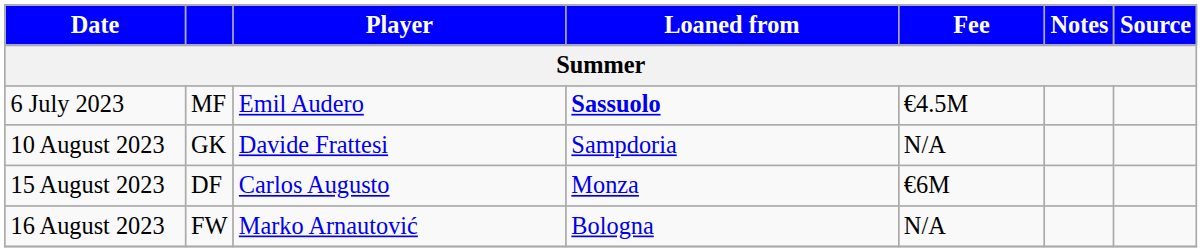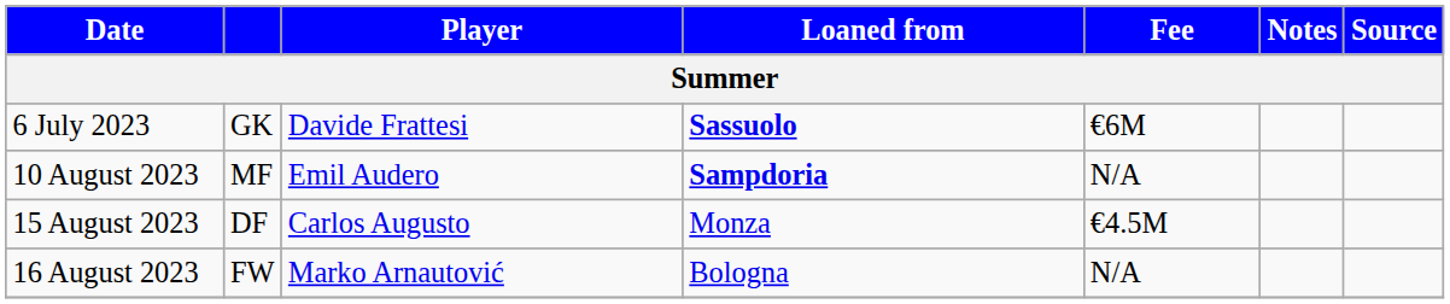 <table class="wikitable sortable" style="font-size:90%;">
 <tr>
 <th style="background:#0000FF; color:white; width:100px;">Date</th>
 <th style="background:#0000FF; color:white; width:20px;"></th>
 <th style="background:#0000FF; color:white; width:190px;">Player</th>
 <th style="background:#0000FF; color:white; width:190px;">Loaned from</th>
 <th style="background:#0000FF; color:white; width:80px;">Fee</th>
 <th style="background:#0000FF; color:white; width:20px;" class="unsortable">Notes</th>
 <th style="background:#0000FF; color:white; width:20px;" class="unsortable">Source</th>
 </tr>
 <tr>
 <th colspan=8>Summer</th>
 </tr>
 <tr>
 <td>6 July 2023</td>
-<td>MF</td>
-<td> <a href='#'>Emil Audero</a></td>
+<td>GK</td>
+<td> <a href='#'>Davide Frattesi</a></td>
 <td><strong> <a href='#'>Sassuolo</a></strong></td>
-<td>€4.5M</td>
+<td>€6M</td>
 <td></td>
 <td></td>
 </tr>
 <tr>
 <td>10 August 2023</td>
-<td>GK</td>
-<td> <a href='#'>Davide Frattesi</a></td>
-<td> <a href='#'>Sampdoria</a></td>
+<td>MF</td>
+<td> <a href='#'>Emil Audero</a></td>
+<td><strong> <a href='#'>Sampdoria</a></strong></td>
 <td>N/A</td>
 <td></td>
 <td></td>
 </tr>
 <tr>
 <td>15 August 2023</td>
 <td>DF</td>
 <td> <a href='#'>Carlos Augusto</a></td>
 <td> <a href='#'>Monza</a></td>
-<td>€6M</td>
+<td>€4.5M</td>
 <td></td>
 <td></td>
 </tr>
 <tr>
 <td>16 August 2023</td>
 <td>FW</td>
 <td> <a href='#'>Marko Arnautović</a></td>
 <td> <a href='#'>Bologna</a></td>
 <td>N/A</td>
 <td></td>
 <td></td>
 </tr>
 <tr>
 </tr>
 </table>
